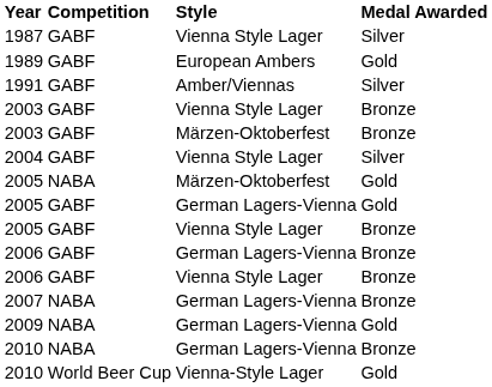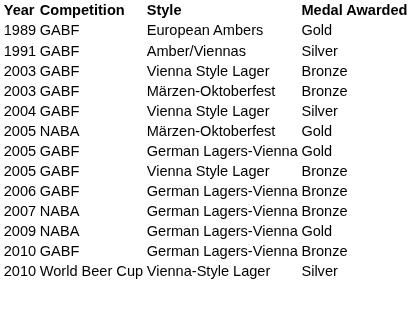 <table>
 <tr>
 <td><strong>Year</strong></td>
 <td><strong>Competition</strong></td>
 <td><strong>Style</strong></td>
 <td><strong>Medal Awarded</strong></td>
-</tr>
-<tr>
-<td>1987</td>
-<td>GABF</td>
-<td>Vienna Style Lager</td>
-<td>Silver</td>
 </tr>
 <tr>
 <td>1989</td>
 <td>GABF</td>
 <td>European Ambers</td>
 <td>Gold</td>
 </tr>
 <tr>
 <td>1991</td>
 <td>GABF</td>
 <td>Amber/Viennas</td>
 <td>Silver</td>
 </tr>
 <tr>
 <td>2003</td>
 <td>GABF</td>
 <td>Vienna Style Lager</td>
 <td>Bronze</td>
 </tr>
 <tr>
 <td>2003</td>
 <td>GABF</td>
 <td>Märzen-Oktoberfest</td>
 <td>Bronze</td>
 </tr>
 <tr>
 <td>2004</td>
 <td>GABF</td>
 <td>Vienna Style Lager</td>
 <td>Silver</td>
 </tr>
 <tr>
 <td>2005</td>
 <td>NABA</td>
 <td>Märzen-Oktoberfest</td>
 <td>Gold</td>
 </tr>
 <tr>
 <td>2005</td>
 <td>GABF</td>
 <td>German Lagers-Vienna</td>
 <td>Gold</td>
 </tr>
 <tr>
 <td>2005</td>
 <td>GABF</td>
 <td>Vienna Style Lager</td>
 <td>Bronze</td>
 </tr>
 <tr>
 <td>2006</td>
 <td>GABF</td>
 <td>German Lagers-Vienna</td>
 <td>Bronze</td>
 </tr>
 <tr>
-<td>2006</td>
-<td>GABF</td>
-<td>Vienna Style Lager</td>
-<td>Bronze</td>
-</tr>
-<tr>
 <td>2007</td>
 <td>NABA</td>
 <td>German Lagers-Vienna</td>
 <td>Bronze</td>
 </tr>
 <tr>
 <td>2009</td>
 <td>NABA</td>
 <td>German Lagers-Vienna</td>
 <td>Gold</td>
 </tr>
 <tr>
 <td>2010</td>
-<td>NABA</td>
+<td>GABF</td>
 <td>German Lagers-Vienna</td>
 <td>Bronze</td>
 </tr>
 <tr>
 <td>2010</td>
 <td>World Beer Cup</td>
 <td>Vienna-Style Lager</td>
-<td>Gold</td>
+<td>Silver</td>
 </tr>
 </table>
